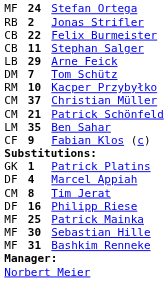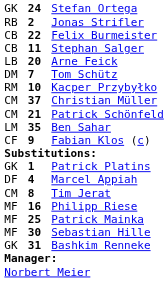 <table style="font-size: 90%" cellspacing="0" cellpadding="0" align="center">
 <tr>
 <th width=25></th>
 <th width=25></th>
 </tr>
 <tr>
-<td>MF</td>
+<td>GK</td>
 <td><strong>24</strong></td>
 <td> <a href='#'>Stefan Ortega</a></td>
 </tr>
 <tr>
 <td>RB</td>
 <td><strong>2</strong></td>
 <td> <a href='#'>Jonas Strifler</a></td>
 </tr>
 <tr>
 <td>CB</td>
 <td><strong>22</strong></td>
 <td> <a href='#'>Felix Burmeister</a></td>
 </tr>
 <tr>
 <td>CB</td>
 <td><strong>11</strong></td>
 <td> <a href='#'>Stephan Salger</a></td>
 </tr>
 <tr>
 <td>LB</td>
-<td><strong>29</strong></td>
+<td><strong>20</strong></td>
 <td> <a href='#'>Arne Feick</a></td>
 <td></td>
 </tr>
 <tr>
 <td>DM</td>
 <td><strong>7</strong></td>
 <td> <a href='#'>Tom Schütz</a></td>
 <td></td>
 </tr>
 <tr>
 <td>RM</td>
 <td><strong>10</strong></td>
 <td> <a href='#'>Kacper Przybyłko</a></td>
 </tr>
 <tr>
 <td>CM</td>
 <td><strong>37</strong></td>
 <td> <a href='#'>Christian Müller</a></td>
 </tr>
 <tr>
 <td>CM</td>
 <td><strong>21</strong></td>
 <td> <a href='#'>Patrick Schönfeld</a></td>
 <td></td>
 <td></td>
 </tr>
 <tr>
 <td>LM</td>
 <td><strong>35</strong></td>
 <td> <a href='#'>Ben Sahar</a></td>
 <td></td>
 <td></td>
 </tr>
 <tr>
 <td>CF</td>
 <td><strong>9</strong></td>
 <td> <a href='#'>Fabian Klos</a> (<a href='#'>c</a>)</td>
 <td></td>
 <td></td>
 </tr>
 <tr>
 <td colspan=3><strong>Substitutions:</strong></td>
 </tr>
 <tr>
 <td>GK</td>
 <td><strong>1</strong></td>
 <td> <a href='#'>Patrick Platins</a></td>
 </tr>
 <tr>
 <td>DF</td>
 <td><strong>4</strong></td>
 <td> <a href='#'>Marcel Appiah</a></td>
 <td></td>
 <td></td>
 </tr>
 <tr>
 <td>CM</td>
 <td><strong>8</strong></td>
 <td> <a href='#'>Tim Jerat</a></td>
 </tr>
 <tr>
-<td>DF</td>
+<td>MF</td>
 <td><strong>16</strong></td>
 <td> <a href='#'>Philipp Riese</a></td>
 <td></td>
 <td></td>
 </tr>
 <tr>
 <td>MF</td>
 <td><strong>25</strong></td>
 <td> <a href='#'>Patrick Mainka</a></td>
 </tr>
 <tr>
 <td>MF</td>
 <td><strong>30</strong></td>
 <td> <a href='#'>Sebastian Hille</a></td>
 <td></td>
 <td></td>
 </tr>
 <tr>
-<td>MF</td>
+<td>GK</td>
 <td><strong>31</strong></td>
 <td> <a href='#'>Bashkim Renneke</a></td>
 </tr>
 <tr>
 <td colspan=3><strong>Manager:</strong></td>
 </tr>
 <tr>
 <td colspan=3> <a href='#'>Norbert Meier</a></td>
 </tr>
 </table>
